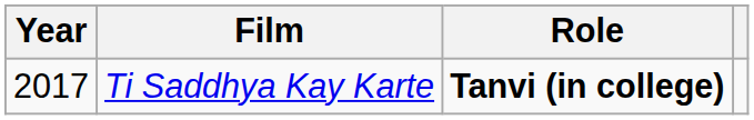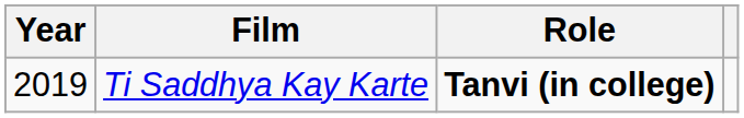 <table class="wikitable sortable">
 <tr>
 <th>Year</th>
 <th>Film</th>
 <th>Role</th>
 <th class="unsortable"></th>
 </tr>
 <tr>
-<td>2017</td>
+<td>2019</td>
 <td><em><a href='#'>Ti Saddhya Kay Karte</a></em></td>
 <td><strong>Tanvi (in college)</strong></td>
 <td></td>
 </tr>
 </table>
